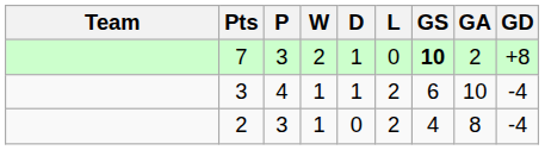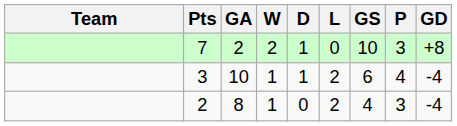 <table class="wikitable" style="text-align: center;">
 <tr>
 <th width="150">Team</th>
 <th width="20">Pts</th>
-<th width="20">P</th>
+<th width="20">GA</th>
 <th width="20">W</th>
 <th width="20">D</th>
 <th width="20">L</th>
 <th width="20">GS</th>
-<th width="20">GA</th>
+<th width="20">P</th>
 <th width="20">GD</th>
 </tr>
 <tr bgcolor=ccffcc>
 <td></td>
 <td>7</td>
-<td>3</td>
+<td>2</td>
 <td>2</td>
 <td>1</td>
 <td>0</td>
-<td><strong>10</strong></td>
-<td>2</td>
+<td>10</td>
+<td>3</td>
 <td>+8</td>
 </tr>
 <tr>
 <td></td>
 <td>3</td>
-<td>4</td>
+<td>10</td>
 <td>1</td>
 <td>1</td>
 <td>2</td>
 <td>6</td>
-<td>10</td>
+<td>4</td>
 <td>-4</td>
 </tr>
 <tr>
 <td></td>
 <td>2</td>
-<td>3</td>
+<td>8</td>
 <td>1</td>
 <td>0</td>
 <td>2</td>
 <td>4</td>
-<td>8</td>
+<td>3</td>
 <td>-4</td>
 </tr>
 </table>
